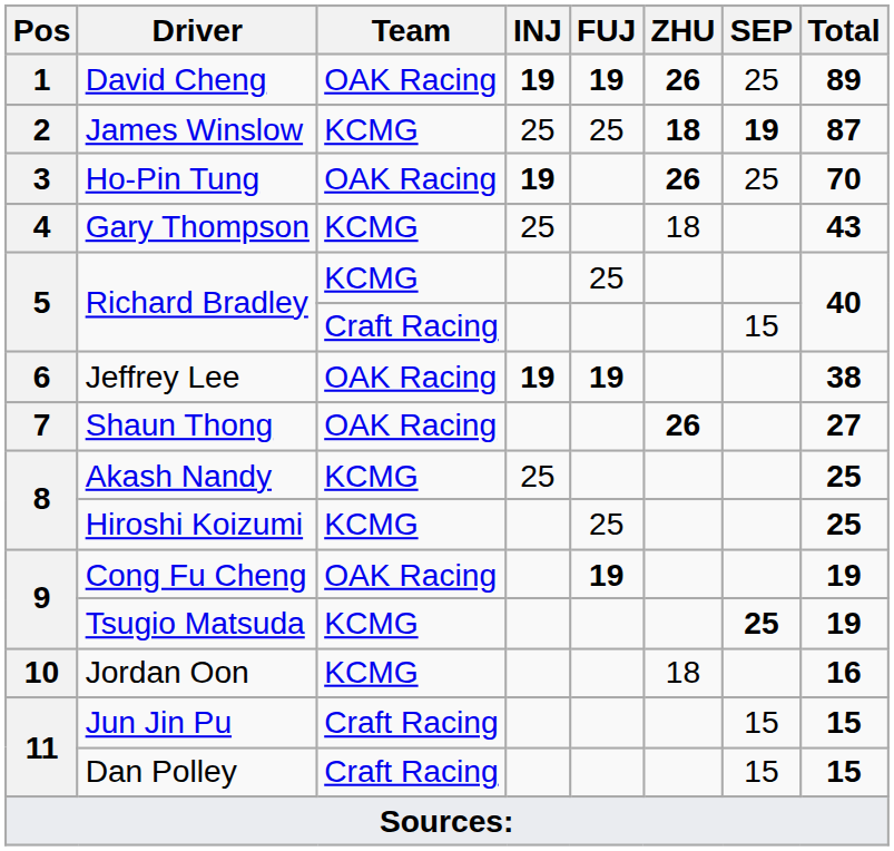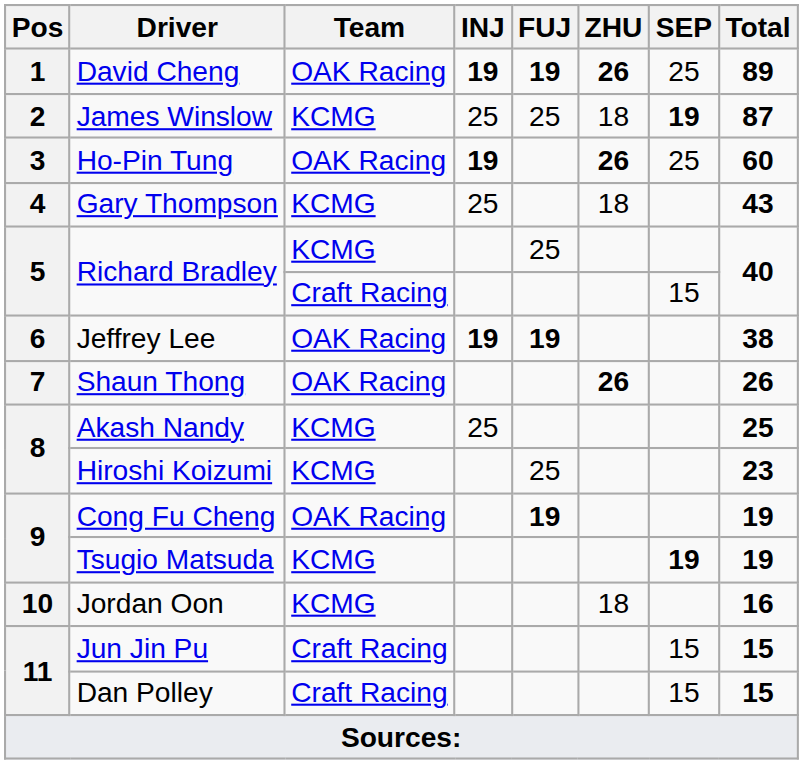 <table class="wikitable" style="font-size: 85%;">
 <tr>
 <th>Pos</th>
 <th>Driver</th>
 <th>Team</th>
 <th>INJ</th>
 <th>FUJ</th>
 <th>ZHU</th>
 <th>SEP</th>
 <th>Total</th>
 </tr>
 <tr>
 <th>1</th>
 <td> <a href='#'>David Cheng</a></td>
 <td> <a href='#'>OAK Racing</a></td>
 <td align=center><strong>19</strong></td>
 <td align=center><strong>19</strong></td>
 <td align=center><strong>26</strong></td>
 <td align=center>25</td>
 <td align=center><strong>89</strong></td>
 </tr>
 <tr>
 <th>2</th>
 <td> <a href='#'>James Winslow</a></td>
 <td> <a href='#'>KCMG</a></td>
 <td align=center>25</td>
 <td align=center>25</td>
-<td align=center><strong>18</strong></td>
+<td align=center>18</td>
 <td align=center><strong>19</strong></td>
 <td align=center><strong>87</strong></td>
 </tr>
 <tr>
 <th>3</th>
 <td> <a href='#'>Ho-Pin Tung</a></td>
 <td> <a href='#'>OAK Racing</a></td>
 <td align=center><strong>19</strong></td>
 <td></td>
 <td align=center><strong>26</strong></td>
 <td align=center>25</td>
-<td align=center><strong>70</strong></td>
+<td align=center><strong>60</strong></td>
 </tr>
 <tr>
 <th>4</th>
 <td> <a href='#'>Gary Thompson</a></td>
 <td> <a href='#'>KCMG</a></td>
 <td align=center>25</td>
 <td></td>
 <td align=center>18</td>
 <td></td>
 <td align=center><strong>43</strong></td>
 </tr>
 <tr>
 <th rowspan=2>5</th>
 <td rowspan=2> <a href='#'>Richard Bradley</a></td>
 <td> <a href='#'>KCMG</a></td>
 <td></td>
 <td align=center>25</td>
 <td></td>
 <td></td>
 <td rowspan="2" align="center"><strong>40</strong></td>
 </tr>
 <tr>
 <td> <a href='#'>Craft Racing</a></td>
 <td></td>
 <td></td>
 <td></td>
 <td align=center>15</td>
 </tr>
 <tr>
 <th>6</th>
 <td> Jeffrey Lee</td>
 <td> <a href='#'>OAK Racing</a></td>
 <td align=center><strong>19</strong></td>
 <td align=center><strong>19</strong></td>
 <td></td>
 <td></td>
 <td align=center><strong>38</strong></td>
 </tr>
 <tr>
 <th>7</th>
 <td> <a href='#'>Shaun Thong</a></td>
 <td> <a href='#'>OAK Racing</a></td>
 <td></td>
 <td></td>
 <td align=center><strong>26</strong></td>
 <td></td>
-<td align=center><strong>27</strong></td>
+<td align=center><strong>26</strong></td>
 </tr>
 <tr>
 <th rowspan=2>8</th>
 <td> <a href='#'>Akash Nandy</a></td>
 <td> <a href='#'>KCMG</a></td>
 <td align=center>25</td>
 <td></td>
 <td></td>
 <td></td>
 <td align=center><strong>25</strong></td>
 </tr>
 <tr>
 <td> <a href='#'>Hiroshi Koizumi</a></td>
 <td> <a href='#'>KCMG</a></td>
 <td></td>
 <td align=center>25</td>
 <td></td>
 <td></td>
-<td align=center><strong>25</strong></td>
+<td align=center><strong>23</strong></td>
 </tr>
 <tr>
 <th rowspan=2>9</th>
 <td> <a href='#'>Cong Fu Cheng</a></td>
 <td> <a href='#'>OAK Racing</a></td>
 <td></td>
 <td align=center><strong>19</strong></td>
 <td></td>
 <td align=center></td>
 <td align=center><strong>19</strong></td>
 </tr>
 <tr>
 <td> <a href='#'>Tsugio Matsuda</a></td>
 <td> <a href='#'>KCMG</a></td>
 <td></td>
 <td></td>
 <td></td>
-<td align=center><strong>25</strong></td>
+<td align=center><strong>19</strong></td>
 <td align=center><strong>19</strong></td>
 </tr>
 <tr>
 <th>10</th>
 <td> Jordan Oon</td>
 <td> <a href='#'>KCMG</a></td>
 <td></td>
 <td></td>
 <td align=center>18</td>
 <td align=center></td>
 <td align=center><strong>16</strong></td>
 </tr>
 <tr>
 <th rowspan=2>11</th>
 <td> <a href='#'>Jun Jin Pu</a></td>
 <td> <a href='#'>Craft Racing</a></td>
 <td></td>
 <td></td>
 <td></td>
 <td align=center>15</td>
 <td align=center><strong>15</strong></td>
 </tr>
 <tr>
 <td> Dan Polley</td>
 <td> <a href='#'>Craft Racing</a></td>
 <td></td>
 <td></td>
 <td></td>
 <td align=center>15</td>
 <td align=center><strong>15</strong></td>
 </tr>
 <tr class="sortbottom">
 <td colspan="8" style="background-color:#EAECF0;text-align:center"><strong>Sources:</strong></td>
 </tr>
 </table>
